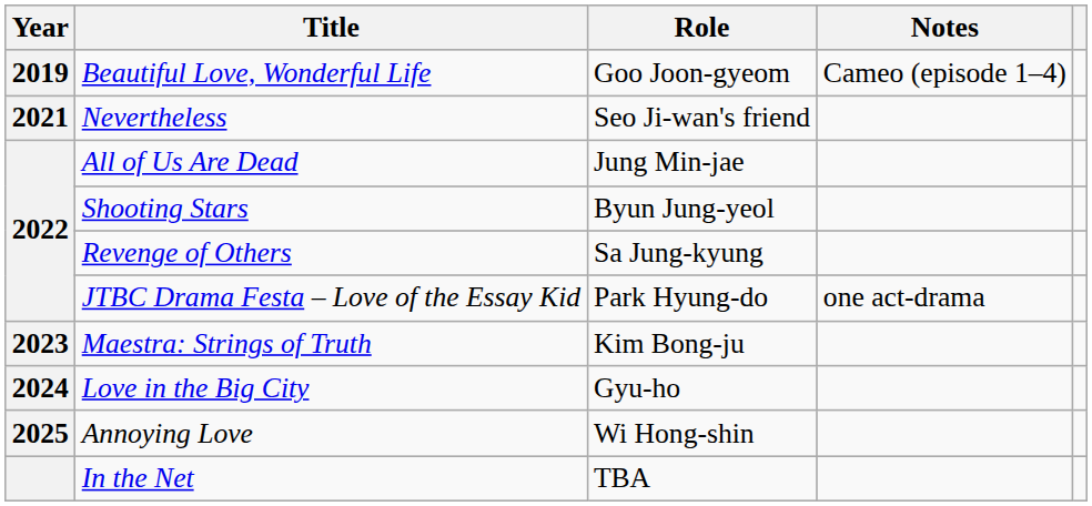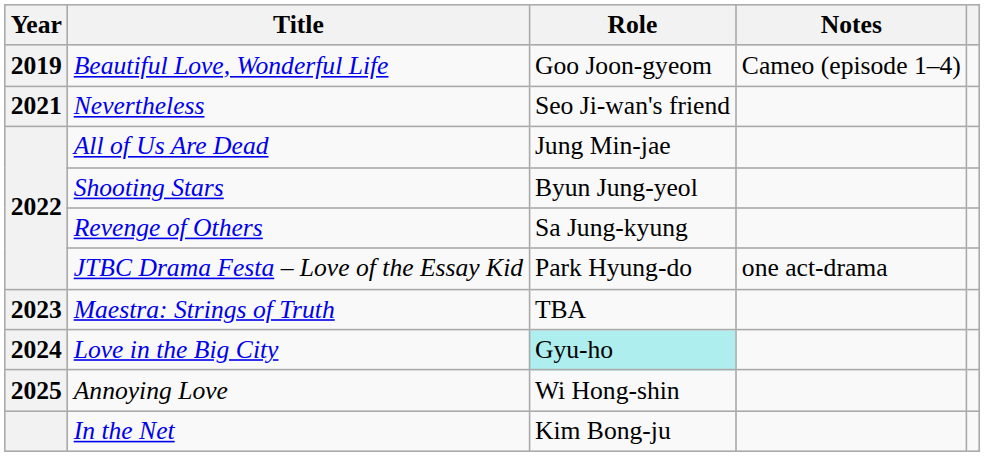 <table class="wikitable sortable plainrowheaders">
 <tr>
 <th scope="col">Year</th>
 <th scope="col">Title</th>
 <th scope="col">Role</th>
 <th scope="col">Notes</th>
 <th scope="col" class="unsortable"></th>
 </tr>
 <tr>
 <th scope="row">2019</th>
 <td><em><a href='#'>Beautiful Love, Wonderful Life</a></em></td>
 <td>Goo Joon-gyeom</td>
 <td>Cameo (episode 1–4)</td>
 <td></td>
 </tr>
 <tr>
 <th scope="row">2021</th>
 <td><em><a href='#'>Nevertheless</a></em></td>
 <td>Seo Ji-wan's friend</td>
 <td></td>
 <td></td>
 </tr>
 <tr>
 <th scope="row" rowspan=4>2022</th>
 <td><em><a href='#'>All of Us Are Dead</a></em></td>
 <td>Jung Min-jae</td>
 <td></td>
 <td></td>
 </tr>
 <tr>
 <td><em><a href='#'>Shooting Stars</a></em></td>
 <td>Byun Jung-yeol</td>
 <td></td>
 <td></td>
 </tr>
 <tr>
 <td><em><a href='#'>Revenge of Others</a></em></td>
 <td>Sa Jung-kyung</td>
 <td></td>
 <td></td>
 </tr>
 <tr>
 <td><em><a href='#'>JTBC Drama Festa</a> – Love of the Essay Kid</em></td>
 <td>Park Hyung-do</td>
 <td>one act-drama</td>
 <td></td>
 </tr>
 <tr>
 <th scope="row">2023</th>
 <td><em><a href='#'>Maestra: Strings of Truth</a></em></td>
-<td>Kim Bong-ju</td>
+<td>TBA</td>
 <td></td>
 <td></td>
 </tr>
 <tr>
 <th scope="row">2024</th>
 <td><em><a href='#'>Love in the Big City</a></em></td>
-<td>Gyu-ho</td>
+<td style="background: paleturquoise;">Gyu-ho</td>
 <td></td>
 <td></td>
 </tr>
 <tr>
 <th scope="row">2025</th>
 <td><em>Annoying Love</em></td>
 <td>Wi Hong-shin</td>
 <td></td>
 <td></td>
 </tr>
 <tr>
 <th scope="row"></th>
 <td><em><a href='#'>In the Net</a></em></td>
-<td>TBA</td>
+<td>Kim Bong-ju</td>
 <td></td>
 <td></td>
 </tr>
 </table>
